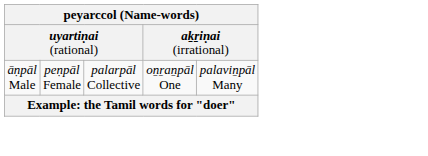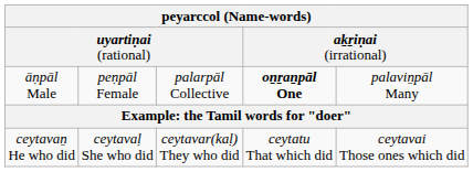 <table class="wikitable" align="center">
 <tr>
 <td colspan="5" style="background: #f2f2f2;"  align="center"><strong>peyarccol (Name-words)</strong></td>
 </tr>
 <tr>
 <td colspan="3" style="background: #f2f2f2;" align="center"><strong><em>uyartiṇai</em></strong><br>(rational)</td>
 <td colspan="2" style="background: #f2f2f2;" align="center"><strong><em>aḵṟiṇai</em></strong><br>(irrational)</td>
 </tr>
 <tr>
 <td align="center" style="background: #f9f9f9;"><em>āṇpāl</em><br>Male</td>
 <td align="center" style="background: #f9f9f9;"><em>peṇpāl</em><br>Female</td>
 <td align="center" style="background: #f9f9f9;"><em>palarpāl</em><br>Collective</td>
-<td align="center" style="background: #f9f9f9;"><em>oṉṟaṉpāl</em><br>One</td>
+<td align="center" style="background: #f9f9f9;"><strong><em>oṉṟaṉpāl</em><br>One</strong></td>
 <td align="center" style="background: #f9f9f9;"><em>palaviṉpāl</em><br>Many</td>
 </tr>
 <tr>
 <td colspan="5" style="background: #f2f2f2;" align="center"><strong>Example: the Tamil words for "doer"</strong></td>
 </tr>
+<tr>
+<td align="center" style="background:#f9f9f9;"><em>ceytavaṉ</em><br>He who did</td>
+<td align="center" style="background:#f9f9f9;"><em>ceytavaḷ</em><br>She who did</td>
+<td align="center" style="background:#f9f9f9;"><em>ceytavar(kaḷ)</em><br>They who did</td>
+<td align="center" style="background:#f9f9f9;"><em>ceytatu</em><br>That which did</td>
+<td align="center" style="background:#f9f9f9;"><em>ceytavai</em><br>Those ones which did</td>
+</tr>
 </table>
